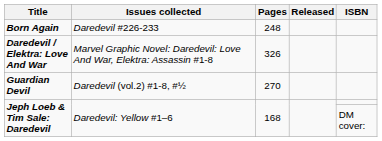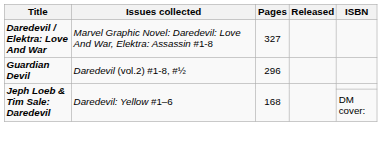 <table class="wikitable sortable" width=98%>
 <tr>
 <th width="18%">Title</th>
 <th>Issues collected</th>
 <th>Pages</th>
 <th>Released</th>
 <th class="unsortable">ISBN</th>
 </tr>
 <tr>
-<td><strong><em>Born Again</em></strong></td>
-<td><em>Daredevil</em> #226-233</td>
-<td style="text-align: center;">248</td>
-<td></td>
-<td></td>
-</tr>
-<tr>
 <td><strong><em>Daredevil / Elektra: Love And War</em></strong></td>
 <td><em>Marvel Graphic Novel: Daredevil: Love And War, Elektra: Assassin</em> #1-8</td>
-<td style="text-align: center;">326</td>
+<td style="text-align: center;">327</td>
 <td></td>
 <td></td>
 </tr>
 <tr>
 <td><strong><em>Guardian Devil</em></strong></td>
 <td><em>Daredevil</em> (vol.2) #1-8, #½</td>
-<td style="text-align: center;">270</td>
+<td style="text-align: center;">296</td>
 <td></td>
 <td></td>
 </tr>
 <tr>
 <td rowspan=2><strong><em>Jeph Loeb & Tim Sale: Daredevil</em></strong></td>
 <td rowspan=2><em>Daredevil: Yellow</em> #1–6</td>
 <td rowspan=2 style="text-align: center;">168</td>
 <td rowspan=2></td>
 <td></td>
 </tr>
 <tr>
 <td>DM cover: </td>
 </tr>
 </table>
